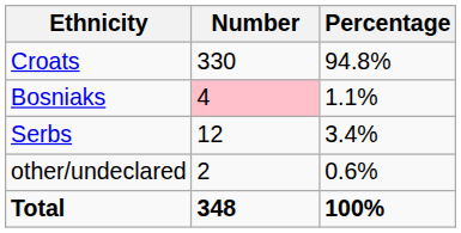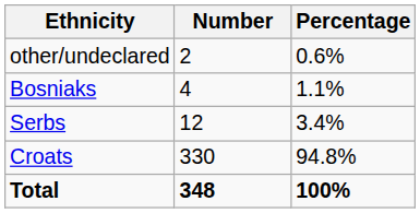 <table class="wikitable">
 <tr>
 <th width="100px">Ethnicity</th>
 <th width="80px">Number</th>
 <th width="80px">Percentage</th>
 </tr>
 <tr>
-<td><a href='#'>Croats</a></td>
-<td>330</td>
-<td>94.8%</td>
+<td>other/undeclared</td>
+<td>2</td>
+<td>0.6%</td>
 </tr>
 <tr>
 <td><a href='#'>Bosniaks</a></td>
-<td style="background: pink;">4</td>
+<td>4</td>
 <td>1.1%</td>
 </tr>
 <tr>
 <td><a href='#'>Serbs</a></td>
 <td>12</td>
 <td>3.4%</td>
 </tr>
 <tr>
-<td>other/undeclared</td>
-<td>2</td>
-<td>0.6%</td>
+<td><a href='#'>Croats</a></td>
+<td>330</td>
+<td>94.8%</td>
 </tr>
 <tr>
 <td><strong>Total</strong></td>
 <td><strong>348</strong></td>
 <td><strong>100%</strong></td>
 </tr>
 </table>
